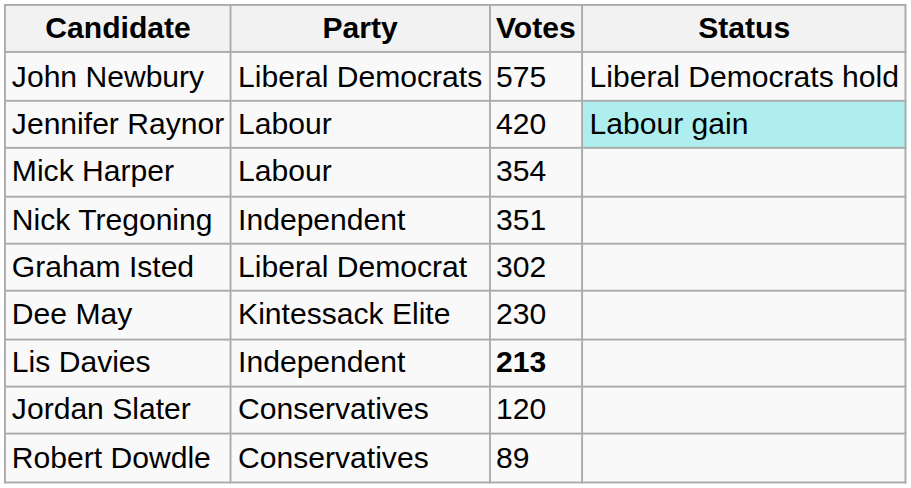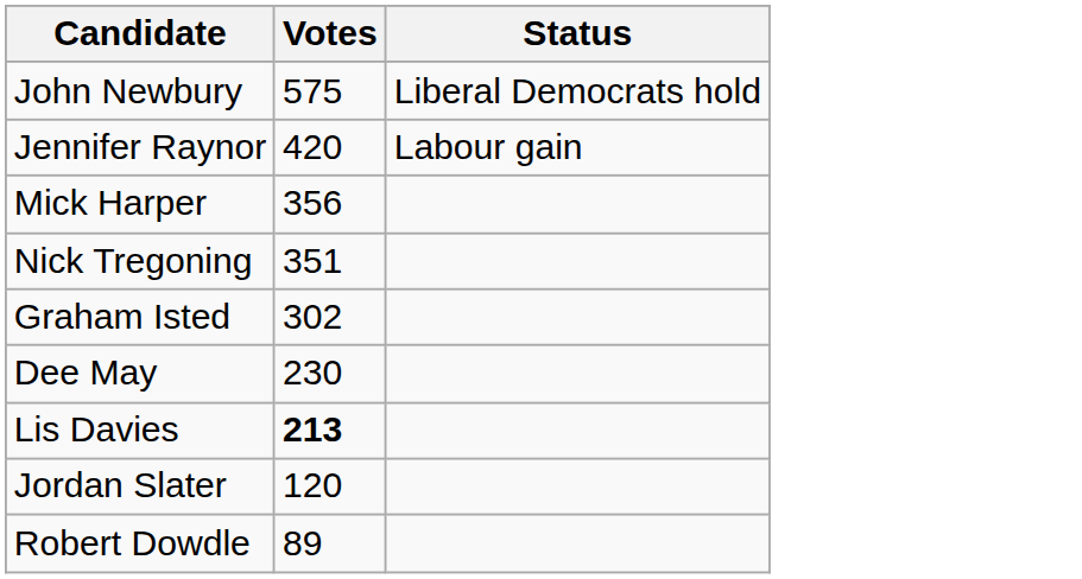 <table class="wikitable sortable">
 <tr>
 <th>Candidate</th>
-<th>Party</th>
 <th>Votes</th>
 <th>Status</th>
 </tr>
 <tr>
 <td>John Newbury</td>
-<td>Liberal Democrats</td>
 <td>575</td>
 <td>Liberal Democrats hold</td>
 </tr>
 <tr>
 <td>Jennifer Raynor</td>
-<td>Labour</td>
 <td>420</td>
-<td style="background: paleturquoise;">Labour gain</td>
+<td>Labour gain</td>
 </tr>
 <tr>
 <td>Mick Harper</td>
-<td>Labour</td>
-<td>354</td>
+<td>356</td>
 <td></td>
 </tr>
 <tr>
 <td>Nick Tregoning</td>
-<td>Independent</td>
 <td>351</td>
 <td></td>
 </tr>
 <tr>
 <td>Graham Isted</td>
-<td>Liberal Democrat</td>
 <td>302</td>
 <td></td>
 </tr>
 <tr>
 <td>Dee May</td>
-<td>Kintessack Elite</td>
 <td>230</td>
 <td></td>
 </tr>
 <tr>
 <td>Lis Davies</td>
-<td>Independent</td>
 <td><strong>213</strong></td>
 <td></td>
 </tr>
 <tr>
 <td>Jordan Slater</td>
-<td>Conservatives</td>
 <td>120</td>
 <td></td>
 </tr>
 <tr>
 <td>Robert Dowdle</td>
-<td>Conservatives</td>
 <td>89</td>
 <td></td>
 </tr>
 </table>
